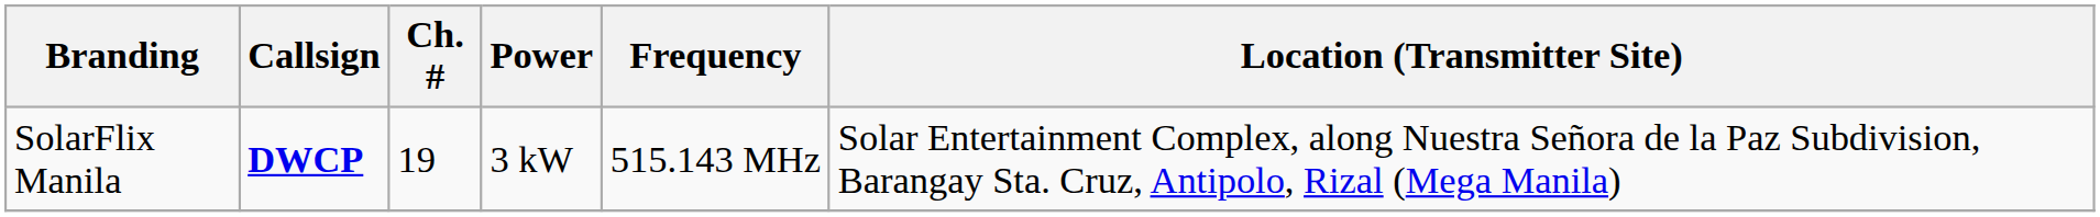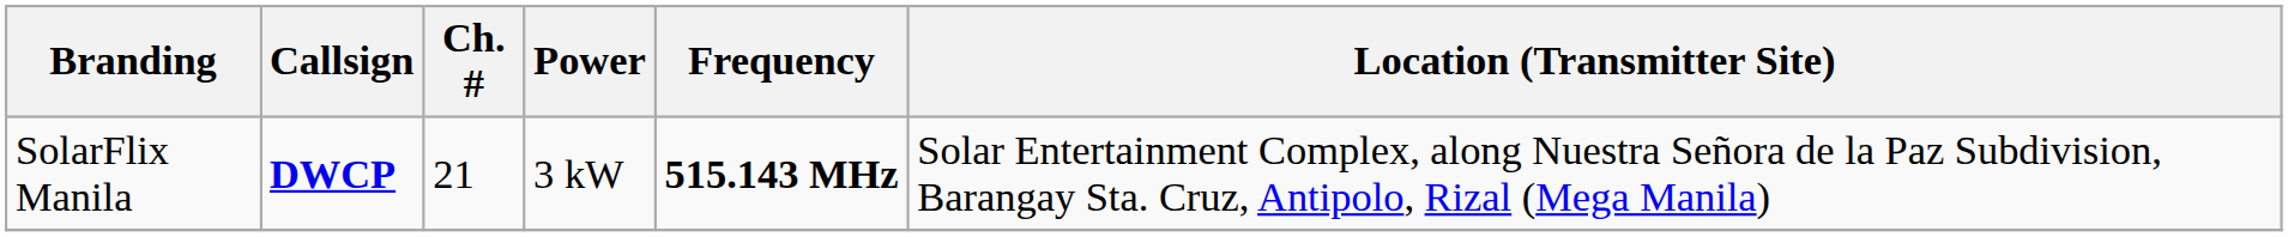 <table class="wikitable sortable" style="width:100%" style="text-align:center;">
 <tr>
 <th>Branding</th>
 <th>Callsign</th>
 <th>Ch. #</th>
 <th>Power</th>
 <th>Frequency</th>
 <th class="unsortable">Location (Transmitter Site)</th>
 </tr>
 <tr>
 <td>SolarFlix Manila</td>
 <td><strong><a href='#'>DWCP</a></strong></td>
-<td>19</td>
+<td>21</td>
 <td>3 kW</td>
-<td>515.143 MHz</td>
+<td><strong>515.143 MHz</strong></td>
 <td>Solar Entertainment Complex, along Nuestra Señora de la Paz Subdivision, Barangay Sta. Cruz, <a href='#'>Antipolo</a>, <a href='#'>Rizal</a> (<a href='#'>Mega Manila</a>)</td>
 </tr>
 <tr>
 </tr>
 </table>
